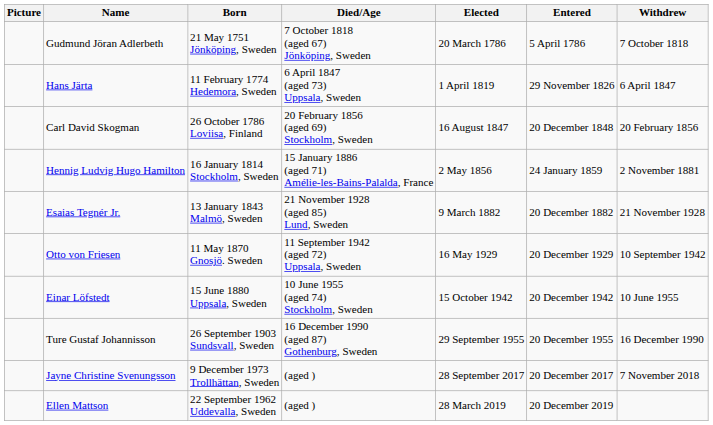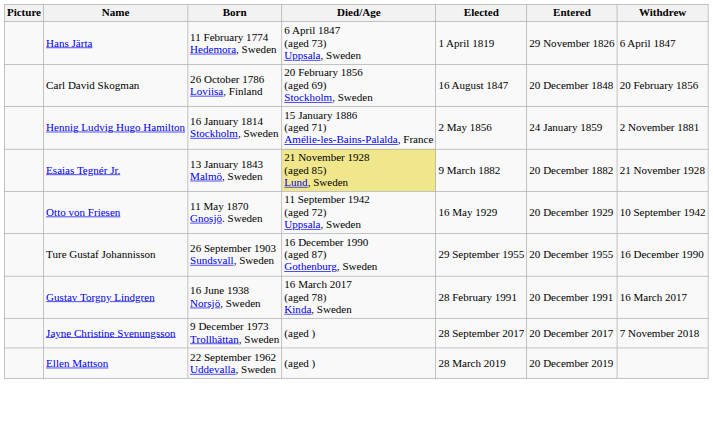 <table class="wikitable sortable">
 <tr>
 <th>Picture</th>
 <th>Name</th>
 <th>Born</th>
 <th>Died/Age</th>
 <th>Elected</th>
 <th>Entered</th>
 <th>Withdrew</th>
-</tr>
-<tr>
-<td></td>
-<td>Gudmund Jöran Adlerbeth</td>
-<td>21 May 1751 <br> <a href='#'>Jönköping</a>, Sweden</td>
-<td>7 October 1818 <br> (aged 67) <br> <a href='#'>Jönköping</a>, Sweden</td>
-<td>20 March 1786</td>
-<td>5 April 1786</td>
-<td>7 October 1818</td>
 </tr>
 <tr>
 <td></td>
 <td><a href='#'>Hans Järta</a></td>
 <td>11 February 1774 <br> <a href='#'>Hedemora</a>, Sweden</td>
 <td>6 April 1847 <br> (aged 73) <br> <a href='#'>Uppsala</a>, Sweden</td>
 <td>1 April 1819</td>
 <td>29 November 1826</td>
 <td>6 April 1847</td>
 </tr>
 <tr>
 <td></td>
 <td>Carl David Skogman</td>
 <td>26 October 1786 <br> <a href='#'>Loviisa</a>, Finland</td>
 <td>20 February 1856 <br> (aged 69) <br> <a href='#'>Stockholm</a>, Sweden</td>
 <td>16 August 1847</td>
 <td>20 December 1848</td>
 <td>20 February 1856</td>
 </tr>
 <tr>
 <td></td>
 <td><a href='#'>Hennig Ludvig Hugo Hamilton</a></td>
 <td>16 January 1814 <br> <a href='#'>Stockholm</a>, Sweden</td>
 <td>15 January 1886 <br> (aged 71) <br> <a href='#'>Amélie-les-Bains-Palalda</a>, France</td>
 <td>2 May 1856</td>
 <td>24 January 1859</td>
 <td>2 November 1881</td>
 </tr>
 <tr>
 <td></td>
 <td><a href='#'>Esaias Tegnér Jr.</a></td>
 <td>13 January 1843 <br> <a href='#'>Malmö</a>, Sweden</td>
-<td>21 November 1928 <br> (aged 85) <br> <a href='#'>Lund</a>, Sweden</td>
+<td style="background: khaki;">21 November 1928 <br> (aged 85) <br> <a href='#'>Lund</a>, Sweden</td>
 <td>9 March 1882</td>
 <td>20 December 1882</td>
 <td>21 November 1928</td>
 </tr>
 <tr>
 <td></td>
 <td><a href='#'>Otto von Friesen</a></td>
 <td>11 May 1870 <br> <a href='#'>Gnosjö</a>. Sweden</td>
 <td>11 September 1942 <br> (aged 72) <br> <a href='#'>Uppsala</a>, Sweden</td>
 <td>16 May 1929</td>
 <td>20 December 1929</td>
 <td>10 September 1942</td>
 </tr>
 <tr>
 <td></td>
-<td><a href='#'>Einar Löfstedt</a></td>
-<td>15 June 1880 <br> <a href='#'>Uppsala</a>, Sweden</td>
-<td>10 June 1955 <br> (aged 74) <br> <a href='#'>Stockholm</a>, Sweden</td>
-<td>15 October 1942</td>
-<td>20 December 1942</td>
-<td>10 June 1955</td>
-</tr>
-<tr>
-<td></td>
 <td>Ture Gustaf Johannisson</td>
 <td>26 September 1903 <br> <a href='#'>Sundsvall</a>, Sweden</td>
 <td>16 December 1990 <br> (aged 87) <br> <a href='#'>Gothenburg</a>, Sweden</td>
 <td>29 September 1955</td>
 <td>20 December 1955</td>
 <td>16 December 1990</td>
+</tr>
+<tr>
+<td></td>
+<td><a href='#'>Gustav Torgny Lindgren</a></td>
+<td>16 June 1938 <br> <a href='#'>Norsjö</a>, Sweden</td>
+<td>16 March 2017 <br> (aged 78) <br> <a href='#'>Kinda</a>, Sweden</td>
+<td>28 February 1991</td>
+<td>20 December 1991</td>
+<td>16 March 2017</td>
 </tr>
 <tr>
 <td></td>
 <td><a href='#'>Jayne Christine Svenungsson</a></td>
 <td>9 December 1973 <br> <a href='#'>Trollhättan</a>, Sweden</td>
 <td>(aged )</td>
 <td>28 September 2017</td>
 <td>20 December 2017</td>
 <td>7 November 2018</td>
 </tr>
 <tr>
 <td></td>
 <td><a href='#'>Ellen Mattson</a></td>
 <td>22 September 1962 <br> <a href='#'>Uddevalla</a>, Sweden</td>
 <td>(aged )</td>
 <td>28 March 2019</td>
 <td>20 December 2019</td>
 <td></td>
 </tr>
 </table>
